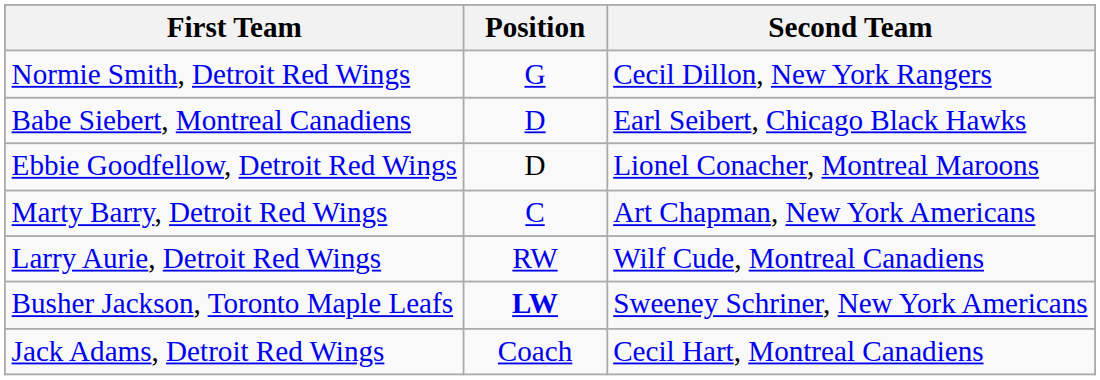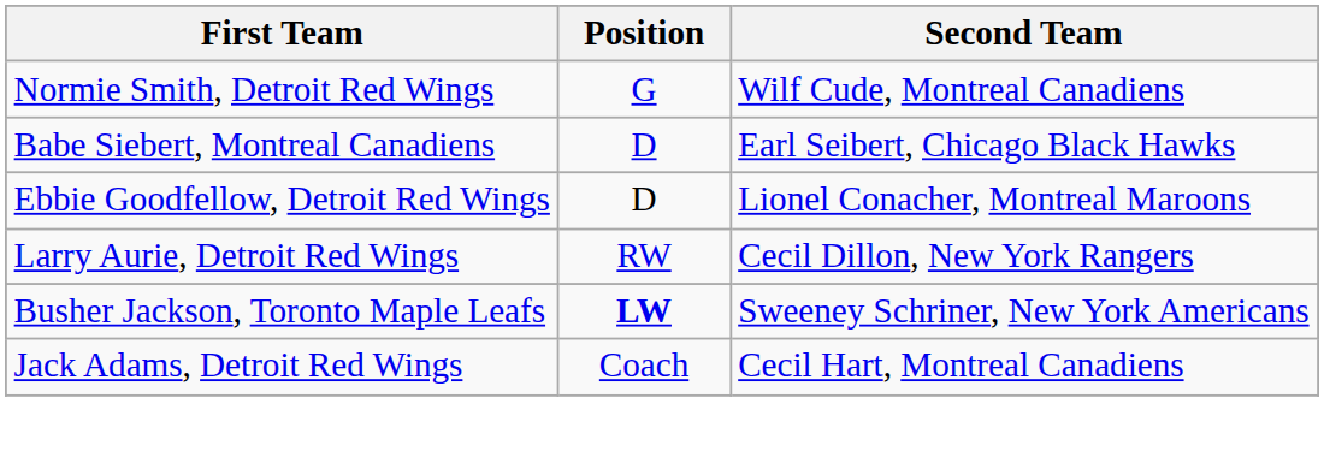 <table class="wikitable">
 <tr>
 <th>First Team</th>
 <th>  Position  </th>
 <th>Second Team</th>
 </tr>
 <tr>
 <td><a href='#'>Normie Smith</a>, <a href='#'>Detroit Red Wings</a></td>
 <td align=center><a href='#'>G</a></td>
-<td><a href='#'>Cecil Dillon</a>, <a href='#'>New York Rangers</a></td>
+<td><a href='#'>Wilf Cude</a>, <a href='#'>Montreal Canadiens</a></td>
 </tr>
 <tr>
 <td><a href='#'>Babe Siebert</a>, <a href='#'>Montreal Canadiens</a></td>
 <td align=center><a href='#'>D</a></td>
 <td><a href='#'>Earl Seibert</a>, <a href='#'>Chicago Black Hawks</a></td>
 </tr>
 <tr>
 <td><a href='#'>Ebbie Goodfellow</a>, <a href='#'>Detroit Red Wings</a></td>
 <td align=center>D</td>
 <td><a href='#'>Lionel Conacher</a>, <a href='#'>Montreal Maroons</a></td>
 </tr>
 <tr>
-<td><a href='#'>Marty Barry</a>, <a href='#'>Detroit Red Wings</a></td>
-<td align=center><a href='#'>C</a></td>
-<td><a href='#'>Art Chapman</a>, <a href='#'>New York Americans</a></td>
-</tr>
-<tr>
 <td><a href='#'>Larry Aurie</a>, <a href='#'>Detroit Red Wings</a></td>
 <td align=center><a href='#'>RW</a></td>
-<td><a href='#'>Wilf Cude</a>, <a href='#'>Montreal Canadiens</a></td>
+<td><a href='#'>Cecil Dillon</a>, <a href='#'>New York Rangers</a></td>
 </tr>
 <tr>
 <td><a href='#'>Busher Jackson</a>, <a href='#'>Toronto Maple Leafs</a></td>
 <td align=center><strong><a href='#'>LW</a></strong></td>
 <td><a href='#'>Sweeney Schriner</a>, <a href='#'>New York Americans</a></td>
 </tr>
 <tr>
 <td><a href='#'>Jack Adams</a>, <a href='#'>Detroit Red Wings</a></td>
 <td align=center><a href='#'>Coach</a></td>
 <td><a href='#'>Cecil Hart</a>, <a href='#'>Montreal Canadiens</a></td>
 </tr>
 </table>
